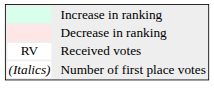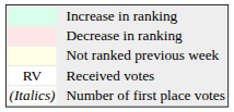 <table style="border:1px solid black; float:right; background:#eeeeee;">
 <tr>
 <td style="background:#D8FFEB; width:20px;"></td>
 <td> </td>
 <td>Increase in ranking</td>
 </tr>
 <tr>
 <td style="background:#FFE6E6; width:20px;"></td>
 <td> </td>
 <td>Decrease in ranking</td>
 </tr>
 <tr>
+<td style="background:#FFFFE6; width:20px;"></td>
+<td> </td>
+<td>Not ranked previous week</td>
+</tr>
+<tr>
 <td align=center style="background:#FFFFFF; width:20px;">RV</td>
 <td> </td>
 <td>Received votes</td>
 </tr>
 <tr>
 <td style="background:#FFFFFF; width:20px;"><em>(Italics)</em></td>
 <td> </td>
 <td>Number of first place votes</td>
 </tr>
 </table>
